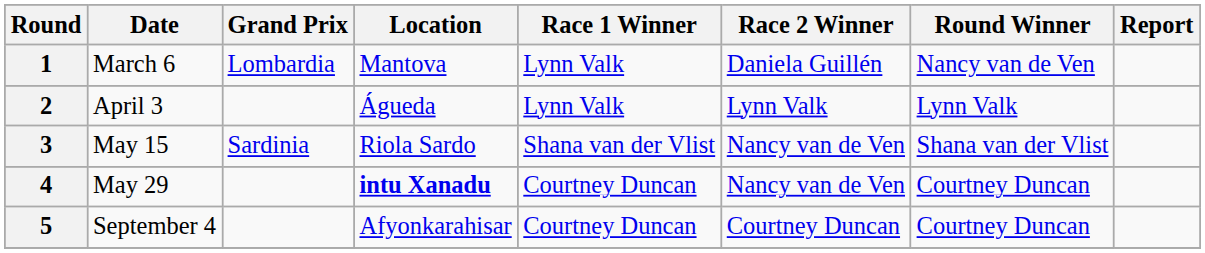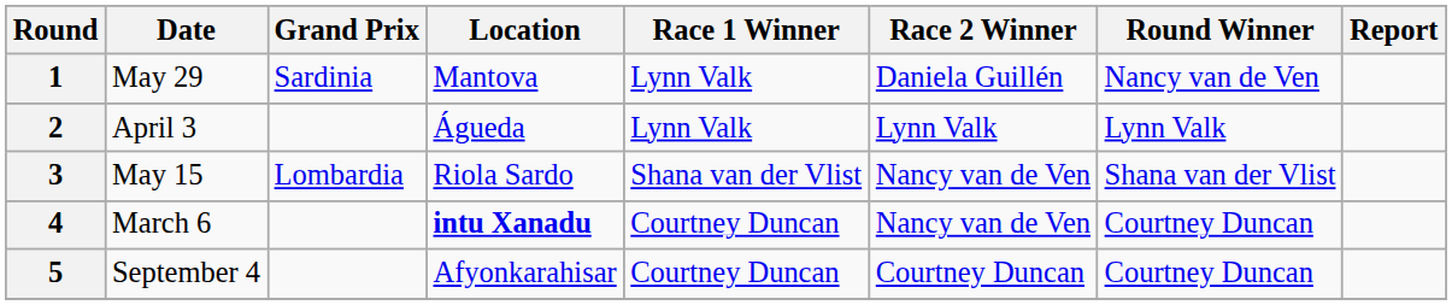 <table class="wikitable" style="font-size: 85%;">
 <tr>
 <th>Round</th>
 <th>Date</th>
 <th>Grand Prix</th>
 <th>Location</th>
 <th>Race 1 Winner</th>
 <th>Race 2 Winner</th>
 <th>Round Winner</th>
 <th>Report</th>
 </tr>
 <tr>
 <th>1</th>
-<td>March 6</td>
-<td> <a href='#'>Lombardia</a></td>
+<td>May 29</td>
+<td> <a href='#'>Sardinia</a></td>
 <td><a href='#'>Mantova</a></td>
 <td> <a href='#'>Lynn Valk</a></td>
 <td> <a href='#'>Daniela Guillén</a></td>
 <td> <a href='#'>Nancy van de Ven</a></td>
 <td></td>
 </tr>
 <tr>
 <th>2</th>
 <td>April 3</td>
 <td></td>
 <td><a href='#'>Águeda</a></td>
 <td> <a href='#'>Lynn Valk</a></td>
 <td> <a href='#'>Lynn Valk</a></td>
 <td> <a href='#'>Lynn Valk</a></td>
 <td></td>
 </tr>
 <tr>
 <th>3</th>
 <td>May 15</td>
-<td> <a href='#'>Sardinia</a></td>
+<td> <a href='#'>Lombardia</a></td>
 <td><a href='#'>Riola Sardo</a></td>
 <td> <a href='#'>Shana van der Vlist</a></td>
 <td> <a href='#'>Nancy van de Ven</a></td>
 <td> <a href='#'>Shana van der Vlist</a></td>
 <td></td>
 </tr>
 <tr>
 <th>4</th>
-<td>May 29</td>
+<td>March 6</td>
 <td></td>
 <td><strong><a href='#'>intu Xanadu</a></strong></td>
 <td> <a href='#'>Courtney Duncan</a></td>
 <td> <a href='#'>Nancy van de Ven</a></td>
 <td> <a href='#'>Courtney Duncan</a></td>
 <td></td>
 </tr>
 <tr>
 <th>5</th>
 <td>September 4</td>
 <td></td>
 <td><a href='#'>Afyonkarahisar</a></td>
 <td> <a href='#'>Courtney Duncan</a></td>
 <td> <a href='#'>Courtney Duncan</a></td>
 <td> <a href='#'>Courtney Duncan</a></td>
 <td></td>
 </tr>
 <tr>
 </tr>
 </table>
